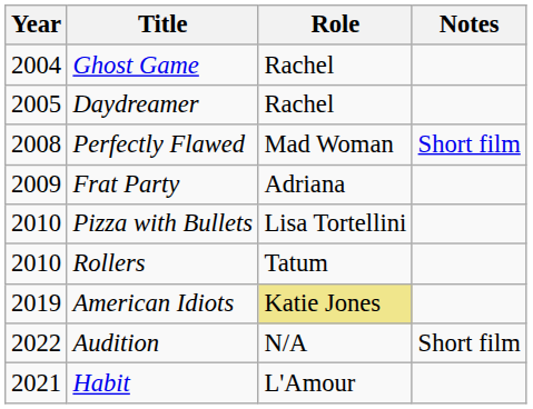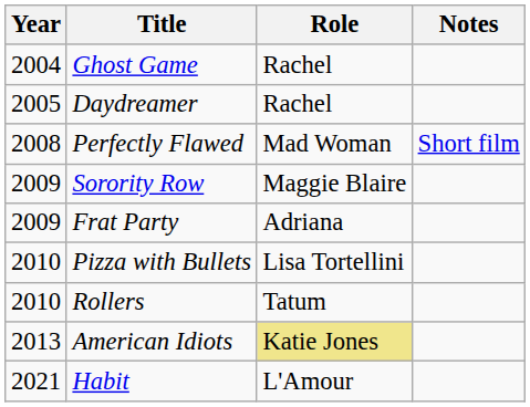 <table class="wikitable sortable">
 <tr>
 <th>Year</th>
 <th>Title</th>
 <th>Role</th>
 <th class="unsortable">Notes</th>
 </tr>
 <tr>
 <td>2004</td>
 <td><em><a href='#'>Ghost Game</a></em></td>
 <td>Rachel</td>
 <td></td>
 </tr>
 <tr>
 <td>2005</td>
 <td><em>Daydreamer</em></td>
 <td>Rachel</td>
 <td></td>
 </tr>
 <tr>
 <td>2008</td>
 <td><em>Perfectly Flawed</em></td>
 <td>Mad Woman</td>
 <td><a href='#'>Short film</a></td>
 </tr>
 <tr>
 <td>2009</td>
+<td><em><a href='#'>Sorority Row</a></em></td>
+<td>Maggie Blaire</td>
+<td></td>
+</tr>
+<tr>
+<td>2009</td>
 <td><em>Frat Party</em></td>
 <td>Adriana</td>
 <td></td>
 </tr>
 <tr>
 <td>2010</td>
 <td><em>Pizza with Bullets</em></td>
 <td>Lisa Tortellini</td>
 <td></td>
 </tr>
 <tr>
 <td>2010</td>
 <td><em>Rollers</em></td>
 <td>Tatum</td>
 <td></td>
 </tr>
 <tr>
-<td>2019</td>
+<td>2013</td>
 <td><em>American Idiots</em></td>
 <td style="background: khaki;">Katie Jones</td>
 <td></td>
-</tr>
-<tr>
-<td>2022</td>
-<td><em>Audition</em></td>
-<td>N/A</td>
-<td>Short film</td>
 </tr>
 <tr>
 <td>2021</td>
 <td><em><a href='#'>Habit</a></em></td>
 <td>L'Amour</td>
 <td></td>
 </tr>
 </table>
